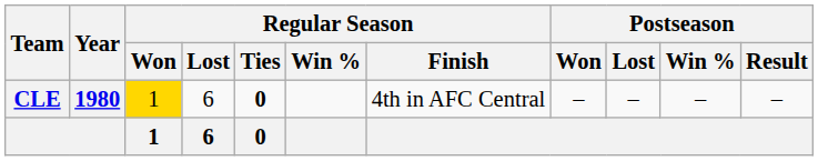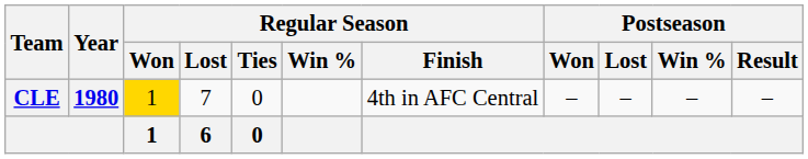 <table class="wikitable" style="font-size: 95%; text-align:center;">
 <tr>
 <th rowspan="2">Team</th>
 <th rowspan="2">Year</th>
 <th colspan="5">Regular Season</th>
 <th colspan="4">Postseason</th>
 </tr>
 <tr>
 <th>Won</th>
 <th>Lost</th>
 <th>Ties</th>
 <th>Win %</th>
 <th>Finish</th>
 <th>Won</th>
 <th>Lost</th>
 <th>Win %</th>
 <th>Result</th>
 </tr>
 <tr>
 <th><a href='#'>CLE</a></th>
 <th><a href='#'>1980</a></th>
 <td style="background: gold;">1</td>
-<td>6</td>
-<td><strong>0</strong></td>
+<td>7</td>
+<td>0</td>
 <td></td>
 <td>4th in AFC Central</td>
 <td>–</td>
 <td>–</td>
 <td>–</td>
 <td>–</td>
 </tr>
 <tr>
 <th colspan="2"></th>
 <th>1</th>
 <th>6</th>
 <th>0</th>
 <th></th>
 <th colspan="5"></th>
 </tr>
 </table>
